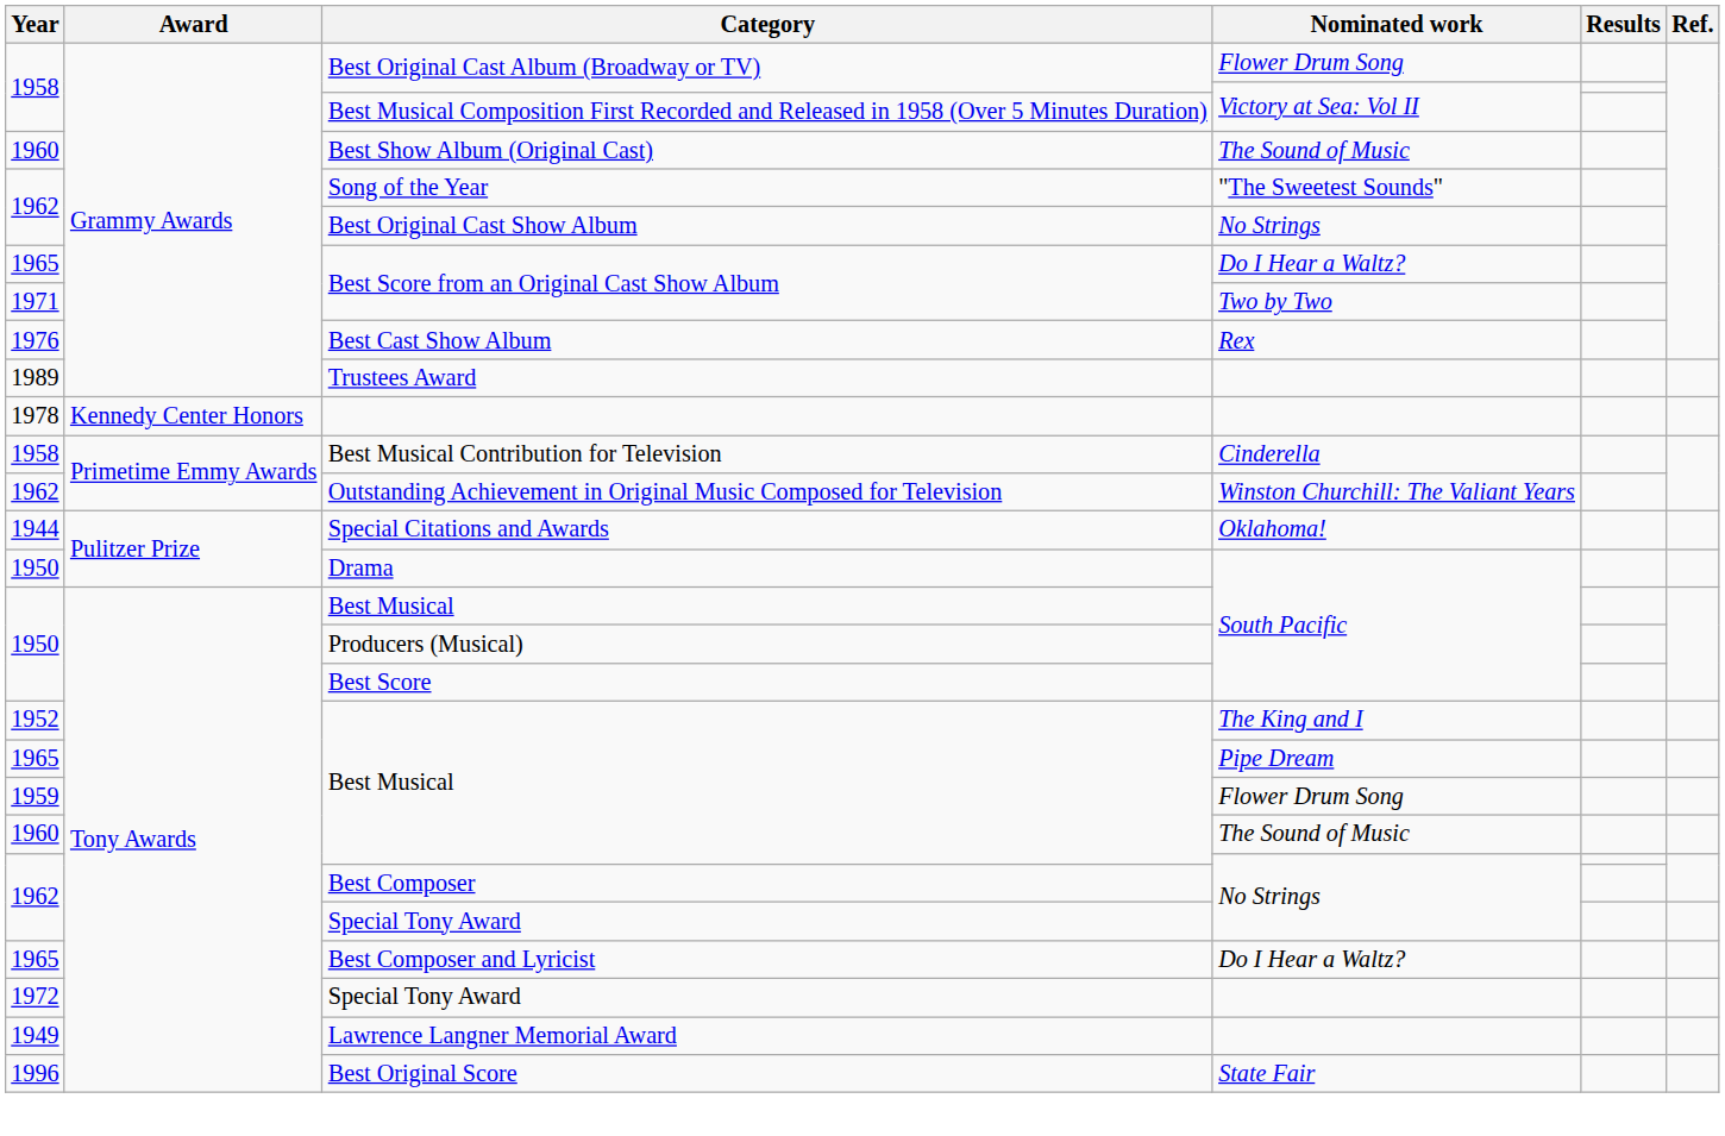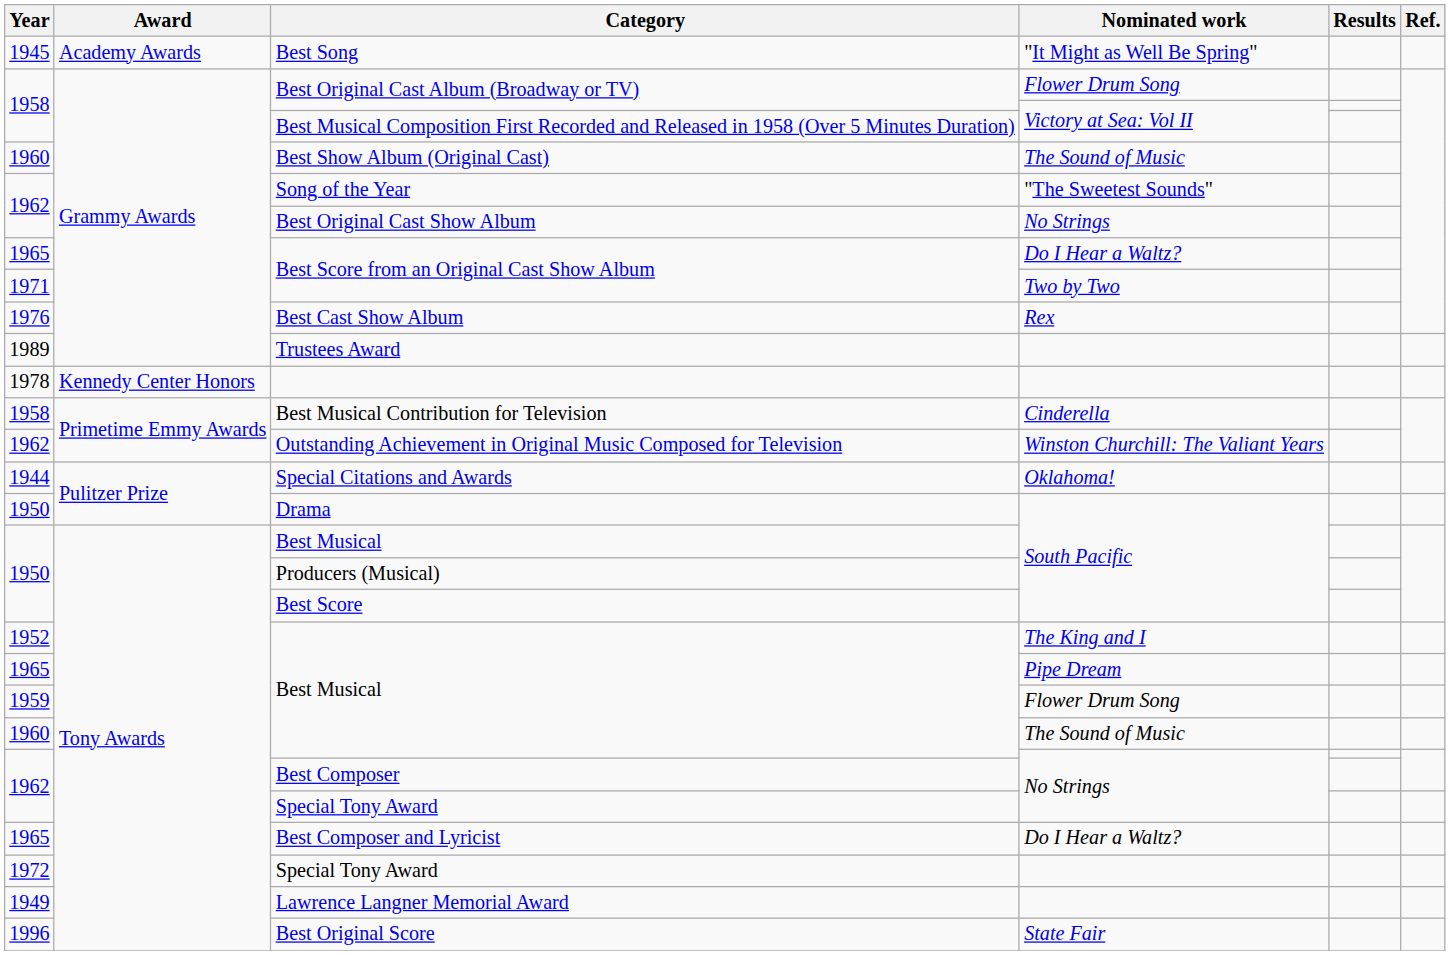 <table class="wikitable">
 <tr>
 <th>Year</th>
 <th>Award</th>
 <th>Category</th>
 <th>Nominated work</th>
 <th>Results</th>
 <th>Ref.</th>
+</tr>
+<tr>
+<td><a href='#'>1945</a></td>
+<td><a href='#'>Academy Awards</a></td>
+<td><a href='#'>Best Song</a></td>
+<td>"<a href='#'>It Might as Well Be Spring</a>" </td>
+<td></td>
+<td align="center"></td>
 </tr>
 <tr>
 <td rowspan="3"><a href='#'>1958</a></td>
 <td rowspan="10"><a href='#'>Grammy Awards</a></td>
 <td rowspan="2"><a href='#'>Best Original Cast Album (Broadway or TV)</a></td>
 <td><em><a href='#'>Flower Drum Song</a></em></td>
 <td></td>
 <td align="center" rowspan="9"></td>
 </tr>
 <tr>
 <td rowspan="2"><em><a href='#'>Victory at Sea: Vol II</a></em></td>
 <td></td>
 </tr>
 <tr>
 <td><a href='#'>Best Musical Composition First Recorded and Released in 1958 (Over 5 Minutes Duration)</a></td>
 <td></td>
 </tr>
 <tr>
 <td><a href='#'>1960</a></td>
 <td><a href='#'>Best Show Album (Original Cast)</a></td>
 <td><em><a href='#'>The Sound of Music</a></em></td>
 <td></td>
 </tr>
 <tr>
 <td rowspan="2"><a href='#'>1962</a></td>
 <td><a href='#'>Song of the Year</a></td>
 <td>"<a href='#'>The Sweetest Sounds</a>"</td>
 <td></td>
 </tr>
 <tr>
 <td><a href='#'>Best Original Cast Show Album</a></td>
 <td><em><a href='#'>No Strings</a></em></td>
 <td></td>
 </tr>
 <tr>
 <td><a href='#'>1965</a></td>
 <td rowspan="2"><a href='#'>Best Score from an Original Cast Show Album</a></td>
 <td><em><a href='#'>Do I Hear a Waltz?</a></em></td>
 <td></td>
 </tr>
 <tr>
 <td><a href='#'>1971</a></td>
 <td><em><a href='#'>Two by Two</a></em></td>
 <td></td>
 </tr>
 <tr>
 <td><a href='#'>1976</a></td>
 <td><a href='#'>Best Cast Show Album</a></td>
 <td><em><a href='#'>Rex</a></em></td>
 <td></td>
 </tr>
 <tr>
 <td>1989</td>
 <td><a href='#'>Trustees Award</a></td>
 <td></td>
 <td></td>
 <td align="center"></td>
 </tr>
 <tr>
 <td>1978</td>
 <td><a href='#'>Kennedy Center Honors</a></td>
 <td></td>
 <td></td>
 <td></td>
 <td align="center"></td>
 </tr>
 <tr>
 <td><a href='#'>1958</a></td>
 <td rowspan="2"><a href='#'>Primetime Emmy Awards</a></td>
 <td>Best Musical Contribution for Television</td>
 <td><em><a href='#'>Cinderella</a></em></td>
 <td></td>
 <td align="center" rowspan="2"></td>
 </tr>
 <tr>
 <td><a href='#'>1962</a></td>
 <td><a href='#'>Outstanding Achievement in Original Music Composed for Television</a></td>
 <td><em><a href='#'>Winston Churchill: The Valiant Years</a></em></td>
 <td></td>
 </tr>
 <tr>
 <td><a href='#'>1944</a></td>
 <td rowspan="2"><a href='#'>Pulitzer Prize</a></td>
 <td><a href='#'>Special Citations and Awards</a></td>
 <td><em><a href='#'>Oklahoma!</a></em></td>
 <td></td>
 <td align="center"></td>
 </tr>
 <tr>
 <td><a href='#'>1950</a></td>
 <td><a href='#'>Drama</a></td>
 <td rowspan="4"><em><a href='#'>South Pacific</a></em></td>
 <td></td>
 <td align="center"></td>
 </tr>
 <tr>
 <td rowspan="3"><a href='#'>1950</a></td>
 <td rowspan="14"><a href='#'>Tony Awards</a></td>
 <td><a href='#'>Best Musical</a></td>
 <td></td>
 <td align="center" rowspan="3"></td>
 </tr>
 <tr>
 <td>Producers (Musical)</td>
 <td></td>
 </tr>
 <tr>
 <td><a href='#'>Best Score</a></td>
 <td></td>
 </tr>
 <tr>
 <td><a href='#'>1952</a></td>
 <td rowspan="5">Best Musical</td>
 <td><em><a href='#'>The King and I</a></em></td>
 <td></td>
 <td align="center"></td>
 </tr>
 <tr>
 <td><a href='#'>1965</a></td>
 <td><em><a href='#'>Pipe Dream</a></em></td>
 <td></td>
 <td align="center"></td>
 </tr>
 <tr>
 <td><a href='#'>1959</a></td>
 <td><em>Flower Drum Song</em></td>
 <td></td>
 <td align="center"></td>
 </tr>
 <tr>
 <td><a href='#'>1960</a></td>
 <td><em>The Sound of Music</em></td>
 <td></td>
 <td align="center"></td>
 </tr>
 <tr>
 <td rowspan="3"><a href='#'>1962</a></td>
 <td rowspan="3"><em>No Strings</em></td>
 <td></td>
 <td align="center" rowspan="2"></td>
 </tr>
 <tr>
 <td><a href='#'>Best Composer</a></td>
 <td></td>
 </tr>
 <tr>
 <td><a href='#'>Special Tony Award</a></td>
 <td></td>
 <td align="center"></td>
 </tr>
 <tr>
 <td><a href='#'>1965</a></td>
 <td><a href='#'>Best Composer and Lyricist</a></td>
 <td><em>Do I Hear a Waltz?</em></td>
 <td></td>
 <td align="center"></td>
 </tr>
 <tr>
 <td><a href='#'>1972</a></td>
 <td>Special Tony Award</td>
 <td></td>
 <td></td>
 <td align="center"></td>
 </tr>
 <tr>
 <td><a href='#'>1949</a></td>
 <td><a href='#'>Lawrence Langner Memorial Award</a></td>
 <td></td>
 <td></td>
 <td align="center"></td>
 </tr>
 <tr>
 <td><a href='#'>1996</a></td>
 <td><a href='#'>Best Original Score</a></td>
 <td><em><a href='#'>State Fair</a></em></td>
 <td></td>
 <td align="center"></td>
 </tr>
 </table>
